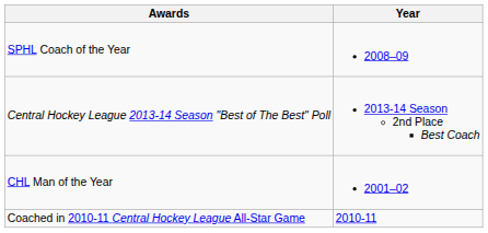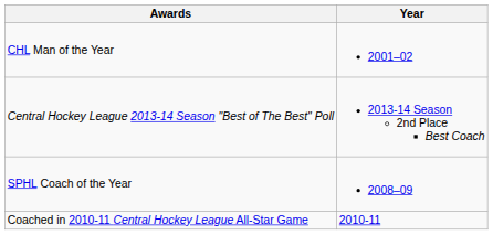 <table class="wikitable">
 <tr>
 <th>Awards</th>
 <th>Year</th>
 </tr>
 <tr>
-<td><a href='#'>SPHL</a> Coach of the Year</td>
-<td><br><ul><li><a href='#'>2008–09</a></li></ul></td>
+<td><a href='#'>CHL</a> Man of the Year</td>
+<td><br><ul><li><a href='#'>2001–02</a></li></ul></td>
 </tr>
 <tr>
 <td><em>Central Hockey League <a href='#'>2013-14 Season</a> "Best of The Best" Poll</em></td>
 <td><br><ul><li><a href='#'>2013-14 Season</a><ul><li>2nd Place<ul><li><em>Best Coach</em></li></ul></li></ul></li></ul></td>
 </tr>
 <tr>
-<td><a href='#'>CHL</a> Man of the Year</td>
-<td><br><ul><li><a href='#'>2001–02</a></li></ul></td>
+<td><a href='#'>SPHL</a> Coach of the Year</td>
+<td><br><ul><li><a href='#'>2008–09</a></li></ul></td>
 </tr>
 <tr>
 <td>Coached in <a href='#'>2010-11 <em>Central Hockey League</em> All-Star Game</a></td>
 <td><a href='#'>2010-11</a></td>
 </tr>
 </table>
